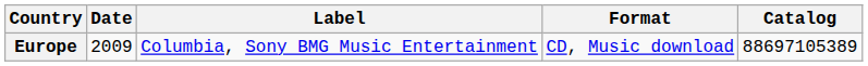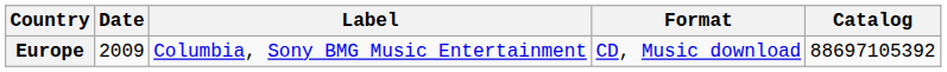 <table class="wikitable plainrowheaders">
 <tr>
 <th>Country</th>
 <th>Date</th>
 <th>Label</th>
 <th>Format</th>
 <th>Catalog</th>
 </tr>
 <tr>
 <th scope="row">Europe</th>
 <td>2009</td>
 <td><a href='#'>Columbia</a>, <a href='#'>Sony BMG Music Entertainment</a></td>
 <td><a href='#'>CD</a>, <a href='#'>Music download</a></td>
-<td>88697105389</td>
+<td>88697105392</td>
 </tr>
 </table>
